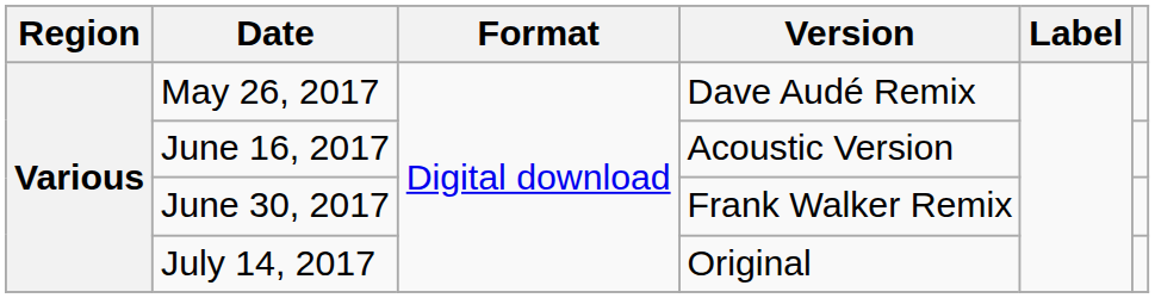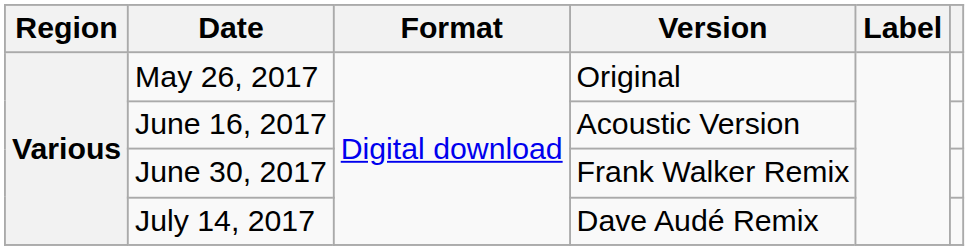 <table class="wikitable plainrowheaders">
 <tr>
 <th scope="col">Region</th>
 <th scope="col">Date</th>
 <th scope="col">Format</th>
 <th scope="col">Version</th>
 <th scope="col">Label</th>
 <th scope="col"></th>
 </tr>
 <tr>
 <th scope="row" rowspan="4">Various</th>
 <td>May 26, 2017</td>
 <td rowspan="4"><a href='#'>Digital download</a></td>
-<td>Dave Audé Remix</td>
+<td>Original</td>
 <td rowspan="4"></td>
 <td></td>
 </tr>
 <tr>
 <td>June 16, 2017</td>
 <td>Acoustic Version</td>
 <td></td>
 </tr>
 <tr>
 <td>June 30, 2017</td>
 <td>Frank Walker Remix</td>
 <td></td>
 </tr>
 <tr>
 <td>July 14, 2017</td>
-<td>Original</td>
+<td>Dave Audé Remix</td>
 <td></td>
 </tr>
 </table>
